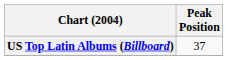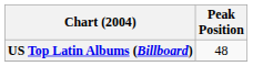 <table class="wikitable plainrowheaders" style="text-align:center;">
 <tr>
 <th scope="col">Chart (2004)</th>
 <th scope="col">Peak <br> Position</th>
 </tr>
 <tr>
 <th scope="row">US <a href='#'>Top Latin Albums</a> (<em><a href='#'>Billboard</a></em>)</th>
-<td style="text-align:center;">37</td>
+<td style="text-align:center;">48</td>
 </tr>
 <tr>
 </tr>
 </table>
